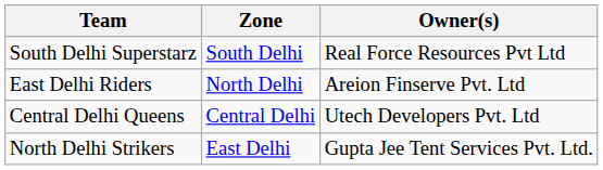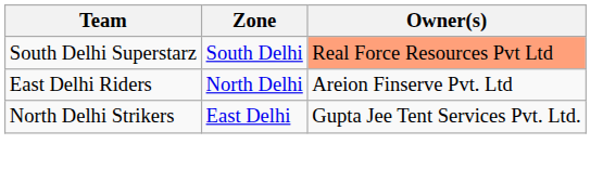 <table class="wikitable">
 <tr>
 <th>Team</th>
 <th>Zone</th>
 <th>Owner(s)</th>
 </tr>
 <tr>
 <td>South Delhi Superstarz</td>
 <td><a href='#'>South Delhi</a></td>
-<td>Real Force Resources Pvt Ltd</td>
+<td style="background: lightsalmon;">Real Force Resources Pvt Ltd</td>
 </tr>
 <tr>
 <td>East Delhi Riders</td>
 <td><a href='#'>North Delhi</a></td>
 <td>Areion Finserve Pvt. Ltd</td>
 </tr>
 <tr>
-<td>Central Delhi Queens</td>
-<td><a href='#'>Central Delhi</a></td>
-<td>Utech Developers Pvt. Ltd</td>
-</tr>
-<tr>
 <td>North Delhi Strikers</td>
 <td><a href='#'>East Delhi</a></td>
 <td>Gupta Jee Tent Services Pvt. Ltd.</td>
 </tr>
 </table>
